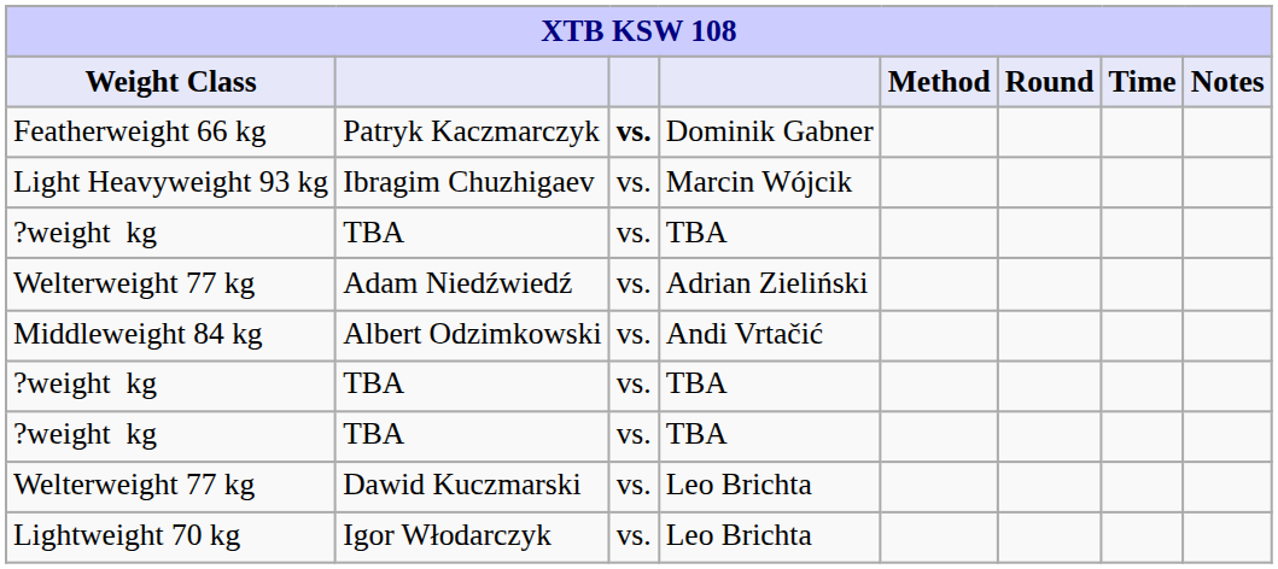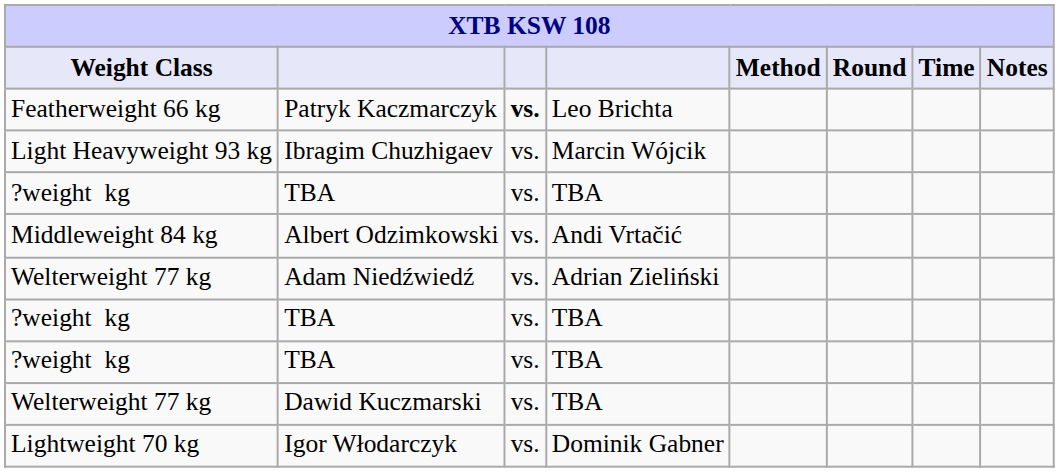 <table class="wikitable" style="font-size: 80%;">
 <tr>
 <th colspan="8" style="background-color: #ccf; color: #000080; text-align: center;"><strong>XTB KSW 108</strong></th>
 </tr>
 <tr>
 <th colspan="1" style="background-color: #E6E8FA; color: #000000; text-align: center;">Weight Class</th>
 <th colspan="1" style="background-color: #E6E8FA; color: #000000; text-align: center;"></th>
 <th colspan="1" style="background-color: #E6E8FA; color: #000000; text-align: center;"></th>
 <th colspan="1" style="background-color: #E6E8FA; color: #000000; text-align: center;"></th>
 <th colspan="1" style="background-color: #E6E8FA; color: #000000; text-align: center;">Method</th>
 <th colspan="1" style="background-color: #E6E8FA; color: #000000; text-align: center;">Round</th>
 <th colspan="1" style="background-color: #E6E8FA; color: #000000; text-align: center;">Time</th>
 <th colspan="1" style="background-color: #E6E8FA; color: #000000; text-align: center;">Notes</th>
 </tr>
 <tr>
 <td>Featherweight 66 kg</td>
 <td> Patryk Kaczmarczyk</td>
 <td align=center><strong>vs.</strong></td>
-<td> Dominik Gabner</td>
+<td> Leo Brichta</td>
 <td></td>
 <td align=center></td>
 <td align=center></td>
 <td></td>
 </tr>
 <tr>
 <td>Light Heavyweight 93 kg</td>
 <td> Ibragim Chuzhigaev</td>
 <td align=center>vs.</td>
 <td> Marcin Wójcik</td>
 <td></td>
 <td align=center></td>
 <td align=center></td>
 <td></td>
 </tr>
 <tr>
 <td>?weight  kg</td>
 <td> TBA</td>
 <td align=center>vs.</td>
 <td> TBA</td>
 <td></td>
 <td align=center></td>
 <td align=center></td>
 <td></td>
 </tr>
 <tr>
-<td>Welterweight 77 kg</td>
-<td> Adam Niedźwiedź</td>
+<td>Middleweight 84 kg</td>
+<td> Albert Odzimkowski</td>
 <td align=center>vs.</td>
-<td> Adrian Zieliński</td>
+<td> Andi Vrtačić</td>
 <td></td>
 <td align=center></td>
 <td align=center></td>
 <td></td>
 </tr>
 <tr>
-<td>Middleweight 84 kg</td>
-<td> Albert Odzimkowski</td>
+<td>Welterweight 77 kg</td>
+<td> Adam Niedźwiedź</td>
 <td align=center>vs.</td>
-<td> Andi Vrtačić</td>
+<td> Adrian Zieliński</td>
 <td></td>
 <td align=center></td>
 <td align=center></td>
 <td></td>
 </tr>
 <tr>
 <td>?weight  kg</td>
 <td> TBA</td>
 <td align=center>vs.</td>
 <td> TBA</td>
 <td></td>
 <td align=center></td>
 <td align=center></td>
 <td></td>
 </tr>
 <tr>
 <td>?weight  kg</td>
 <td> TBA</td>
 <td align=center>vs.</td>
 <td> TBA</td>
 <td></td>
 <td align=center></td>
 <td align=center></td>
 <td></td>
 </tr>
 <tr>
 <td>Welterweight 77 kg</td>
 <td> Dawid Kuczmarski</td>
 <td align=center>vs.</td>
-<td> Leo Brichta</td>
+<td> TBA</td>
 <td></td>
 <td align=center></td>
 <td align=center></td>
 <td></td>
 </tr>
 <tr>
 <td>Lightweight 70 kg</td>
 <td> Igor Włodarczyk</td>
 <td align=center>vs.</td>
-<td> Leo Brichta</td>
+<td> Dominik Gabner</td>
 <td></td>
 <td align=center></td>
 <td align=center></td>
 <td></td>
 </tr>
 </table>
